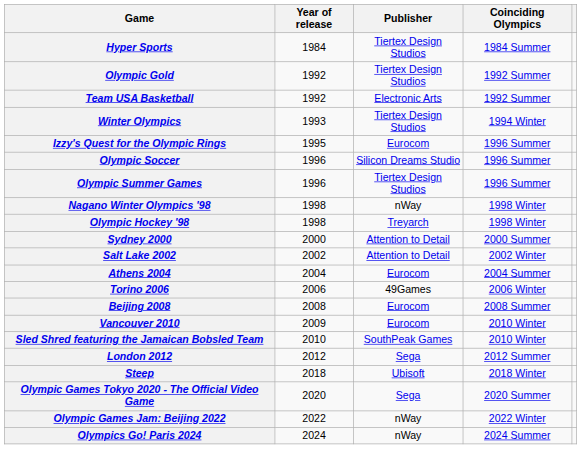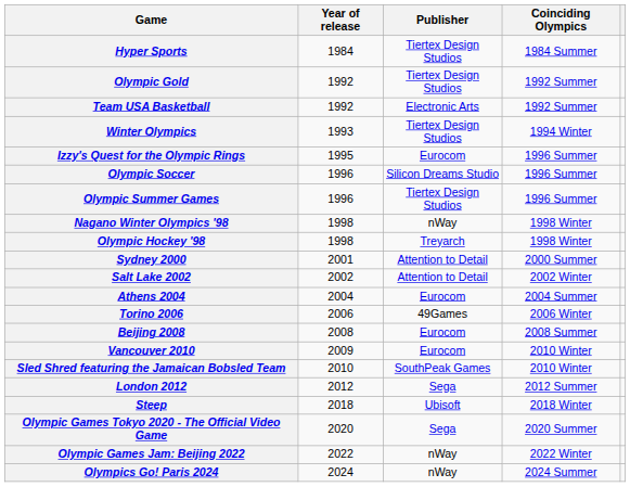 <table class="wikitable sortable plain-row-headers-center" style="text-align: center;">
 <tr>
 <th scope="col">Game</th>
 <th scope="col">Year of release</th>
 <th scope="col">Publisher</th>
 <th scope="col">Coinciding Olympics</th>
 <th scope="col" class="unsortable"></th>
 </tr>
 <tr>
 <th scope="row"><em><a href='#'>Hyper Sports</a></em></th>
 <td>1984</td>
 <td><a href='#'>Tiertex Design Studios</a></td>
 <td><a href='#'>1984 Summer</a></td>
 <td></td>
 </tr>
 <tr>
 <th scope="row"><em><a href='#'>Olympic Gold</a></em></th>
 <td>1992</td>
 <td><a href='#'>Tiertex Design Studios</a></td>
 <td><a href='#'>1992 Summer</a></td>
 <td></td>
 </tr>
 <tr>
 <th scope="row"><em><a href='#'>Team USA Basketball</a></em></th>
 <td>1992</td>
 <td><a href='#'>Electronic Arts</a></td>
 <td><a href='#'>1992 Summer</a></td>
 <td></td>
 </tr>
 <tr>
 <th scope="row"><em><a href='#'>Winter Olympics</a></em></th>
 <td>1993</td>
 <td><a href='#'>Tiertex Design Studios</a></td>
 <td><a href='#'>1994 Winter</a></td>
 <td></td>
 </tr>
 <tr>
 <th scope="row"><em><a href='#'>Izzy's Quest for the Olympic Rings</a></em></th>
 <td>1995</td>
 <td><a href='#'>Eurocom</a></td>
 <td><a href='#'>1996 Summer</a></td>
 <td></td>
 </tr>
 <tr>
 <th scope="row"><em><a href='#'>Olympic Soccer</a></em></th>
 <td>1996</td>
 <td><a href='#'>Silicon Dreams Studio</a></td>
 <td><a href='#'>1996 Summer</a></td>
 <td></td>
 </tr>
 <tr>
 <th scope="row"><em><a href='#'>Olympic Summer Games</a></em></th>
 <td>1996</td>
 <td><a href='#'>Tiertex Design Studios</a></td>
 <td><a href='#'>1996 Summer</a></td>
 <td></td>
 </tr>
 <tr>
 <th scope="row"><em><a href='#'>Nagano Winter Olympics '98</a></em></th>
 <td>1998</td>
 <td>nWay</td>
 <td><a href='#'>1998 Winter</a></td>
 <td></td>
 </tr>
 <tr>
 <th scope="row"><em><a href='#'>Olympic Hockey '98</a></em></th>
 <td>1998</td>
 <td><a href='#'>Treyarch</a></td>
 <td><a href='#'>1998 Winter</a></td>
 <td></td>
 </tr>
 <tr>
 <th scope="row"><em><a href='#'>Sydney 2000</a></em></th>
-<td>2000</td>
+<td>2001</td>
 <td><a href='#'>Attention to Detail</a></td>
 <td><a href='#'>2000 Summer</a></td>
 <td></td>
 </tr>
 <tr>
 <th scope="row"><em><a href='#'>Salt Lake 2002</a></em></th>
 <td>2002</td>
 <td><a href='#'>Attention to Detail</a></td>
 <td><a href='#'>2002 Winter</a></td>
 <td></td>
 </tr>
 <tr>
 <th scope="row"><em><a href='#'>Athens 2004</a></em></th>
 <td>2004</td>
 <td><a href='#'>Eurocom</a></td>
 <td><a href='#'>2004 Summer</a></td>
 <td></td>
 </tr>
 <tr>
 <th scope="row"><em><a href='#'>Torino 2006</a></em></th>
 <td>2006</td>
 <td>49Games</td>
 <td><a href='#'>2006 Winter</a></td>
 <td></td>
 </tr>
 <tr>
 <th scope="row"><em><a href='#'>Beijing 2008</a></em></th>
 <td>2008</td>
 <td><a href='#'>Eurocom</a></td>
 <td><a href='#'>2008 Summer</a></td>
 <td></td>
 </tr>
 <tr>
 <th scope="row"><em><a href='#'>Vancouver 2010</a></em></th>
 <td>2009</td>
 <td><a href='#'>Eurocom</a></td>
 <td><a href='#'>2010 Winter</a></td>
 <td></td>
 </tr>
 <tr>
 <th scope="row"><em><a href='#'>Sled Shred featuring the Jamaican Bobsled Team</a></em></th>
 <td>2010</td>
 <td><a href='#'>SouthPeak Games</a></td>
 <td><a href='#'>2010 Winter</a></td>
 <td></td>
 </tr>
 <tr>
 <th scope="row"><em><a href='#'>London 2012</a></em></th>
 <td>2012</td>
 <td><a href='#'>Sega</a></td>
 <td><a href='#'>2012 Summer</a></td>
 <td></td>
 </tr>
 <tr>
 <th scope="row"><em><a href='#'>Steep</a></em></th>
 <td>2018</td>
 <td><a href='#'>Ubisoft</a></td>
 <td><a href='#'>2018 Winter</a></td>
 <td></td>
 </tr>
 <tr>
 <th scope="row"><em><a href='#'>Olympic Games Tokyo 2020 - The Official Video Game</a></em></th>
 <td>2020</td>
 <td><a href='#'>Sega</a></td>
 <td><a href='#'>2020 Summer</a></td>
 <td></td>
 </tr>
 <tr>
 <th scope="row"><em><a href='#'>Olympic Games Jam: Beijing 2022</a></em></th>
 <td>2022</td>
 <td>nWay</td>
 <td><a href='#'>2022 Winter</a></td>
 <td></td>
 </tr>
 <tr>
 <th scope="row"><em><a href='#'>Olympics Go! Paris 2024</a></em></th>
 <td>2024</td>
 <td>nWay</td>
 <td><a href='#'>2024 Summer</a></td>
 <td></td>
 </tr>
 </table>
